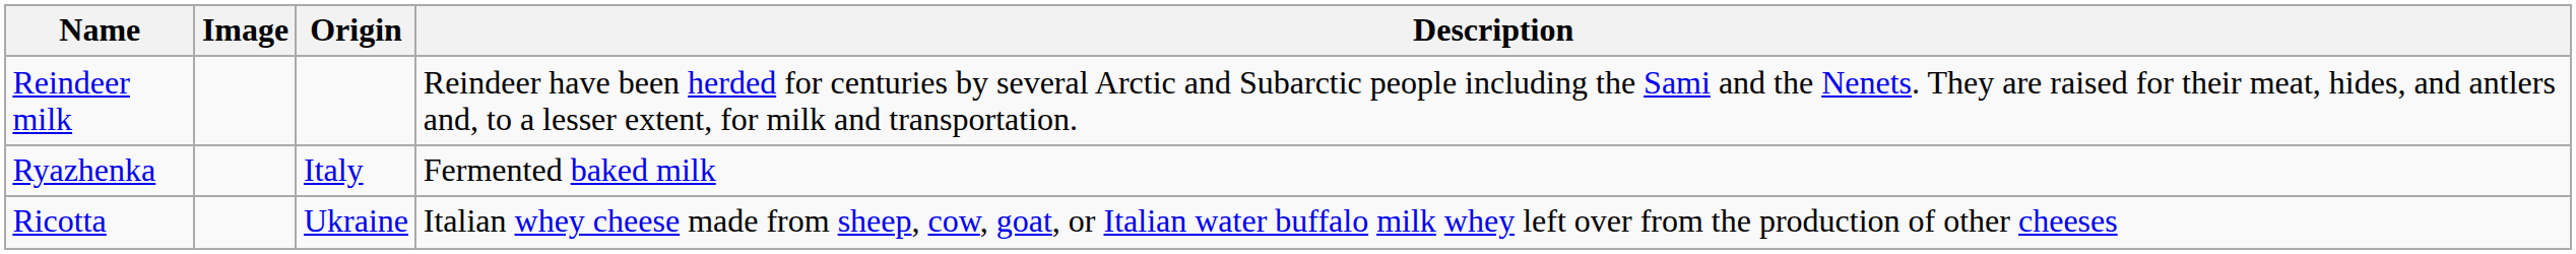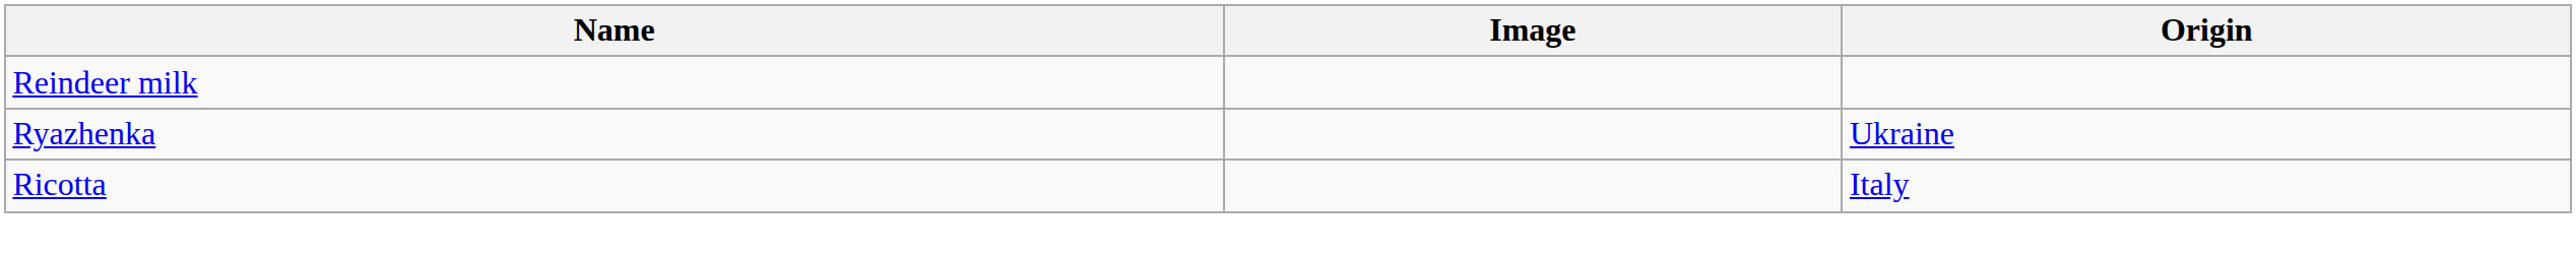 <table class="wikitable sortable" style="width:100%;">
 <tr>
 <th>Name</th>
 <th class="unsortable">Image</th>
 <th>Origin</th>
-<th>Description</th>
 </tr>
 <tr>
 <td><a href='#'>Reindeer milk</a></td>
 <td></td>
 <td></td>
-<td>Reindeer have been <a href='#'>herded</a> for centuries by several Arctic and Subarctic people including the <a href='#'>Sami</a> and the <a href='#'>Nenets</a>. They are raised for their meat, hides, and antlers and, to a lesser extent, for milk and transportation.</td>
 </tr>
 <tr>
 <td><a href='#'>Ryazhenka</a></td>
 <td></td>
-<td><a href='#'>Italy</a></td>
-<td>Fermented <a href='#'>baked milk</a></td>
+<td><a href='#'>Ukraine</a></td>
 </tr>
 <tr>
 <td><a href='#'>Ricotta</a></td>
 <td></td>
-<td><a href='#'>Ukraine</a></td>
-<td>Italian <a href='#'>whey cheese</a> made from <a href='#'>sheep</a>, <a href='#'>cow</a>, <a href='#'>goat</a>, or <a href='#'>Italian water buffalo</a> <a href='#'>milk</a> <a href='#'>whey</a> left over from the production of other <a href='#'>cheeses</a></td>
+<td><a href='#'>Italy</a></td>
 </tr>
 </table>
